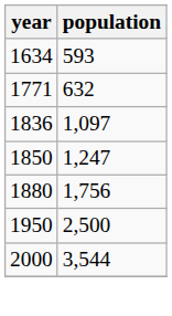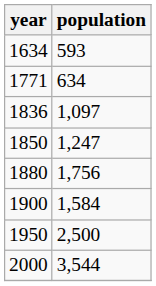 <table class="wikitable">
 <tr>
 <th>year</th>
 <th>population</th>
 </tr>
 <tr>
 <td>1634</td>
 <td>593</td>
 </tr>
 <tr>
 <td>1771</td>
-<td>632</td>
+<td>634</td>
 </tr>
 <tr>
 <td>1836</td>
 <td>1,097</td>
 </tr>
 <tr>
 <td>1850</td>
 <td>1,247</td>
 </tr>
 <tr>
 <td>1880</td>
 <td>1,756</td>
 </tr>
 <tr>
+<td>1900</td>
+<td>1,584</td>
+</tr>
+<tr>
 <td>1950</td>
 <td>2,500</td>
 </tr>
 <tr>
 <td>2000</td>
 <td>3,544</td>
 </tr>
 <tr>
 </tr>
 </table>
